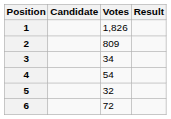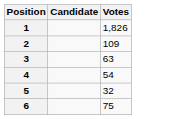 <table class="wikitable sortable col3right">
 <tr>
 <th scope="col">Position</th>
 <th scope="col">Candidate</th>
 <th scope="col">Votes</th>
-<th scope="col">Result</th>
 </tr>
 <tr>
 <th scope="row">1</th>
 <td></td>
 <td>1,826</td>
-<td></td>
 </tr>
 <tr>
 <th scope="row">2</th>
 <td></td>
-<td>809</td>
-<td></td>
+<td>109</td>
 </tr>
 <tr>
 <th scope="row">3</th>
 <td></td>
-<td>34</td>
-<td></td>
+<td>63</td>
 </tr>
 <tr>
 <th scope="row">4</th>
 <td></td>
 <td>54</td>
-<td></td>
 </tr>
 <tr>
 <th scope="row">5</th>
 <td></td>
 <td>32</td>
-<td></td>
 </tr>
 <tr>
 <th scope="row">6</th>
 <td></td>
-<td>72</td>
-<td></td>
+<td>75</td>
 </tr>
 </table>
